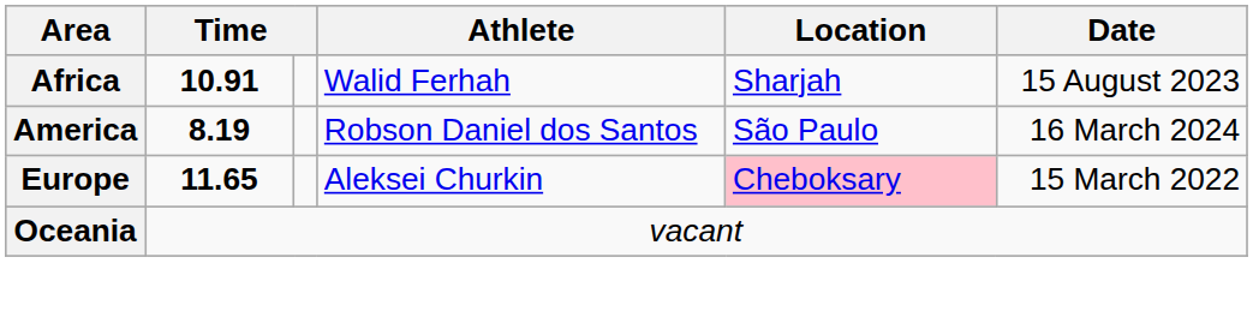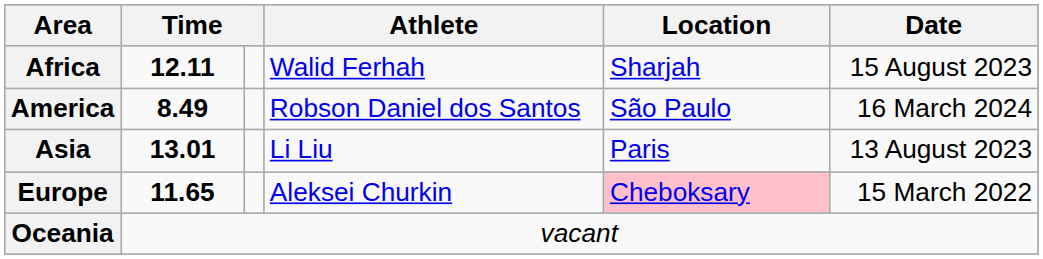 <table class="wikitable">
 <tr>
 <th width="45">Area</th>
 <th width="80" colspan="2">Time</th>
 <th width="200">Athlete</th>
 <th width="130">Location</th>
 <th width="120">Date</th>
 </tr>
 <tr>
 <th>Africa</th>
-<td align=center><strong>10.91 </strong></td>
+<td align=center><strong>12.11 </strong></td>
 <td align=center></td>
 <td> <a href='#'>Walid Ferhah</a></td>
 <td> <a href='#'>Sharjah</a></td>
 <td align=right>15 August 2023</td>
 </tr>
 <tr>
 <th>America</th>
-<td align=center><strong>8.19 </strong></td>
+<td align=center><strong>8.49 </strong></td>
 <td align=center></td>
 <td> <a href='#'>Robson Daniel dos Santos</a></td>
 <td> <a href='#'>São Paulo</a></td>
 <td align=right>16 March 2024</td>
+</tr>
+<tr>
+<th>Asia</th>
+<td align=center><strong>13.01 </strong></td>
+<td align=center></td>
+<td> <a href='#'>Li Liu</a></td>
+<td> <a href='#'>Paris</a></td>
+<td align=right>13 August 2023</td>
 </tr>
 <tr>
 <th>Europe</th>
 <td align=center><strong>11.65 </strong></td>
 <td align=center></td>
 <td> <a href='#'>Aleksei Churkin</a></td>
 <td style="background: pink;"> <a href='#'>Cheboksary</a></td>
 <td align=right>15 March 2022</td>
 </tr>
 <tr>
 <th>Oceania</th>
 <td colspan="5" align="center"><em>vacant</em></td>
 </tr>
 </table>
